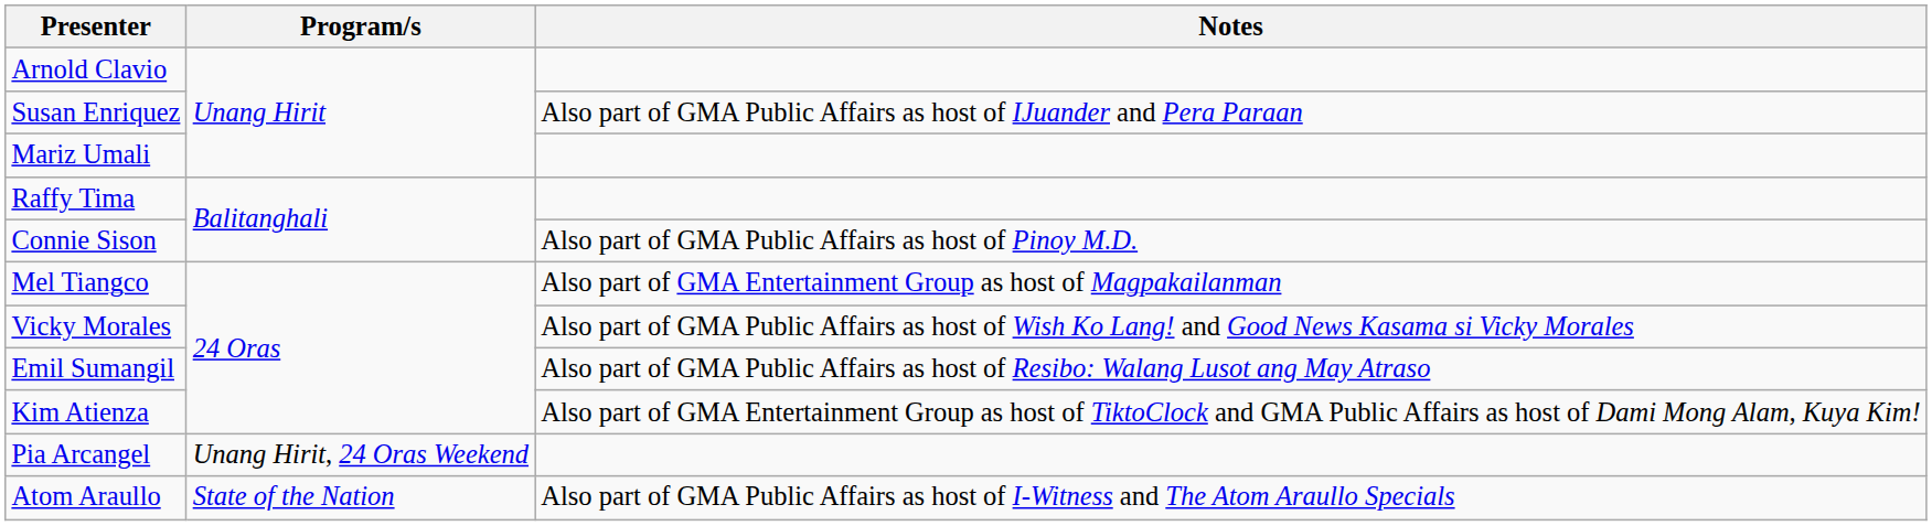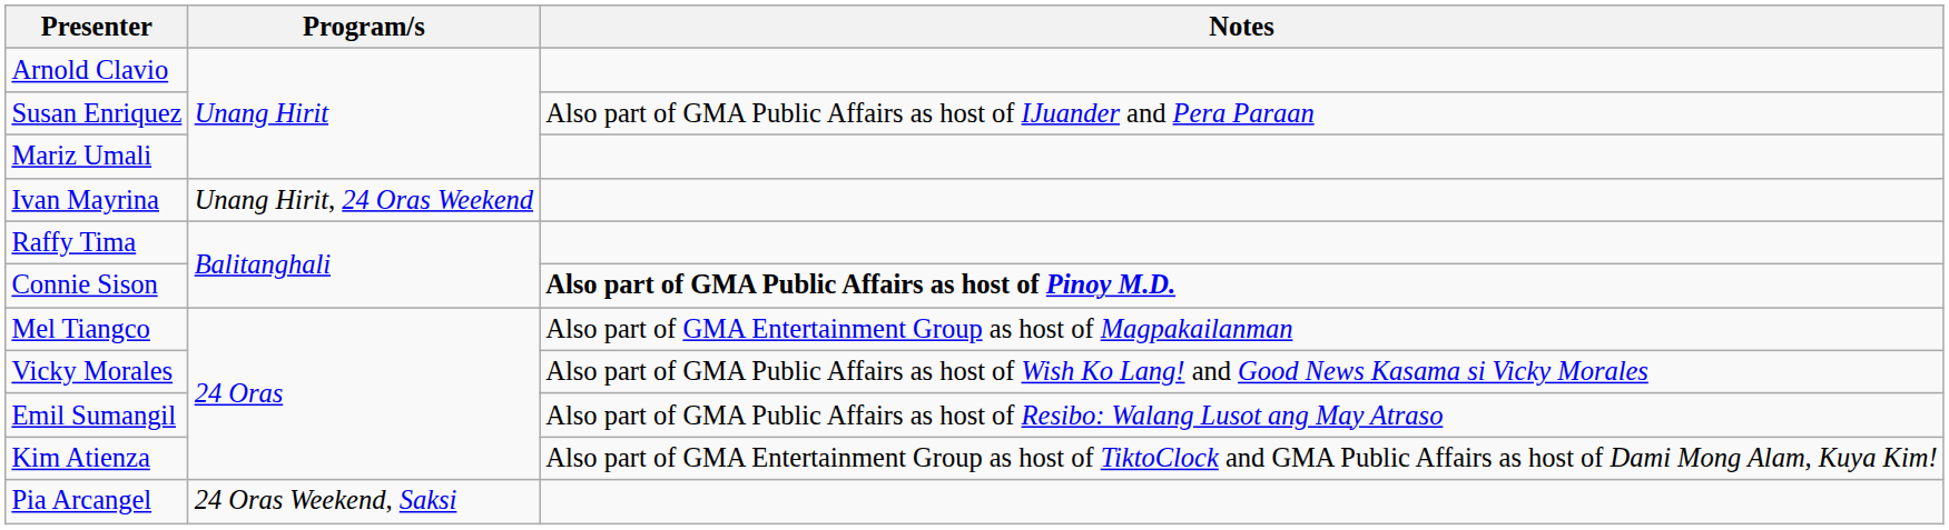 <table class="wikitable sortable">
 <tr>
 <th>Presenter</th>
 <th>Program/s</th>
 <th>Notes</th>
 </tr>
 <tr>
 <td><a href='#'>Arnold Clavio</a></td>
 <td rowspan="3"><em><a href='#'>Unang Hirit</a></em></td>
 <td></td>
 </tr>
 <tr>
 <td><a href='#'>Susan Enriquez</a></td>
 <td>Also part of GMA Public Affairs as host of <em><a href='#'>IJuander</a></em> and <em><a href='#'>Pera Paraan</a></em></td>
 </tr>
 <tr>
 <td><a href='#'>Mariz Umali</a></td>
 <td></td>
 </tr>
 <tr>
+<td><a href='#'>Ivan Mayrina</a></td>
+<td><em>Unang Hirit</em>, <em><a href='#'>24 Oras Weekend</a></em></td>
+<td></td>
+</tr>
+<tr>
 <td><a href='#'>Raffy Tima</a></td>
 <td rowspan="2"><em><a href='#'>Balitanghali</a></em></td>
 <td></td>
 </tr>
 <tr>
 <td><a href='#'>Connie Sison</a></td>
-<td>Also part of GMA Public Affairs as host of <em><a href='#'>Pinoy M.D.</a></em></td>
+<td><strong>Also part of GMA Public Affairs as host of <em><a href='#'>Pinoy M.D.</a></em></strong></td>
 </tr>
 <tr>
 <td><a href='#'>Mel Tiangco</a></td>
 <td rowspan="4"><em><a href='#'>24 Oras</a></em></td>
 <td>Also part of <a href='#'>GMA Entertainment Group</a> as host of <em><a href='#'>Magpakailanman</a></em></td>
 </tr>
 <tr>
 <td><a href='#'>Vicky Morales</a></td>
 <td>Also part of GMA Public Affairs as host of <em><a href='#'>Wish Ko Lang!</a></em> and <em><a href='#'>Good News Kasama si Vicky Morales</a></em></td>
 </tr>
 <tr>
 <td><a href='#'>Emil Sumangil</a></td>
 <td>Also part of GMA Public Affairs as host of <em><a href='#'>Resibo: Walang Lusot ang May Atraso</a></em></td>
 </tr>
 <tr>
 <td><a href='#'>Kim Atienza</a></td>
 <td>Also part of GMA Entertainment Group as host of <em><a href='#'>TiktoClock</a></em> and GMA Public Affairs as host of <em>Dami Mong Alam, Kuya Kim!</em></td>
 </tr>
 <tr>
 <td><a href='#'>Pia Arcangel</a></td>
-<td><em>Unang Hirit</em>, <em><a href='#'>24 Oras Weekend</a></em></td>
+<td><em>24 Oras Weekend</em>, <em><a href='#'>Saksi</a></em></td>
 <td></td>
 </tr>
-<tr>
-<td><a href='#'>Atom Araullo</a></td>
-<td><a href='#'><em>State of the Nation</em></a></td>
-<td>Also part of GMA Public Affairs as host of <em><a href='#'>I-Witness</a></em> and <em><a href='#'>The Atom Araullo Specials</a></em></td>
-</tr>
 </table>
